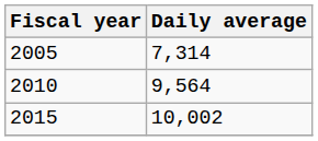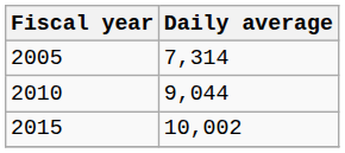 <table class="wikitable">
 <tr>
 <th>Fiscal year</th>
 <th>Daily average</th>
 </tr>
 <tr>
 <td>2005</td>
 <td>7,314</td>
 </tr>
 <tr>
 <td>2010</td>
-<td>9,564</td>
+<td>9,044</td>
 </tr>
 <tr>
 <td>2015</td>
 <td>10,002</td>
 </tr>
 <tr>
 </tr>
 </table>
